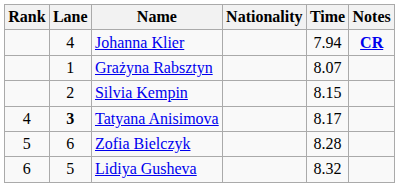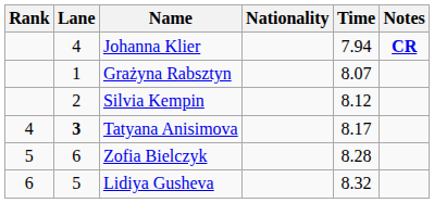 <table class="wikitable sortable" style="text-align:center">
 <tr>
 <th>Rank</th>
 <th>Lane</th>
 <th>Name</th>
 <th>Nationality</th>
 <th>Time</th>
 <th>Notes</th>
 </tr>
 <tr>
 <td></td>
 <td>4</td>
 <td align="left"><a href='#'>Johanna Klier</a></td>
 <td align=left></td>
 <td>7.94</td>
 <td><strong><a href='#'>CR</a></strong></td>
 </tr>
 <tr>
 <td></td>
 <td>1</td>
 <td align="left"><a href='#'>Grażyna Rabsztyn</a></td>
 <td align=left></td>
 <td>8.07</td>
 <td></td>
 </tr>
 <tr>
 <td></td>
 <td>2</td>
 <td align="left"><a href='#'>Silvia Kempin</a></td>
 <td align=left></td>
-<td>8.15</td>
+<td>8.12</td>
 <td></td>
 </tr>
 <tr>
 <td>4</td>
 <td><strong>3</strong></td>
 <td align="left"><a href='#'>Tatyana Anisimova</a></td>
 <td align=left></td>
 <td>8.17</td>
 <td></td>
 </tr>
 <tr>
 <td>5</td>
 <td>6</td>
 <td align="left"><a href='#'>Zofia Bielczyk</a></td>
 <td align=left></td>
 <td>8.28</td>
 <td></td>
 </tr>
 <tr>
 <td>6</td>
 <td>5</td>
 <td align="left"><a href='#'>Lidiya Gusheva</a></td>
 <td align=left></td>
 <td>8.32</td>
 <td></td>
 </tr>
 </table>
